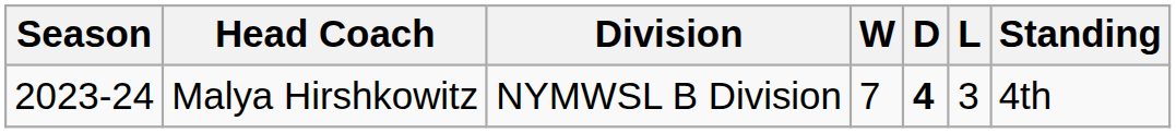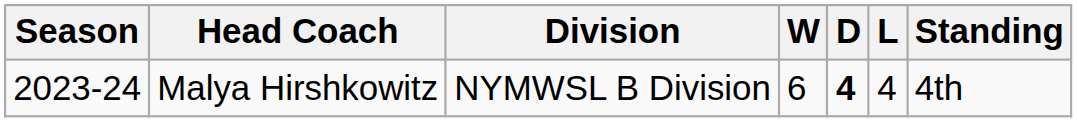 <table class="wikitable sortable">
 <tr>
 <th>Season<br></th>
 <th>Head Coach<br></th>
 <th>Division<br></th>
 <th>W <br></th>
 <th>D <br></th>
 <th>L <br></th>
 <th>Standing</th>
 </tr>
 <tr>
 <td>2023-24</td>
 <td> Malya Hirshkowitz</td>
 <td>NYMWSL B Division</td>
-<td>7</td>
+<td>6</td>
 <td><strong>4</strong></td>
-<td>3</td>
+<td>4</td>
 <td>4th</td>
 </tr>
 </table>
